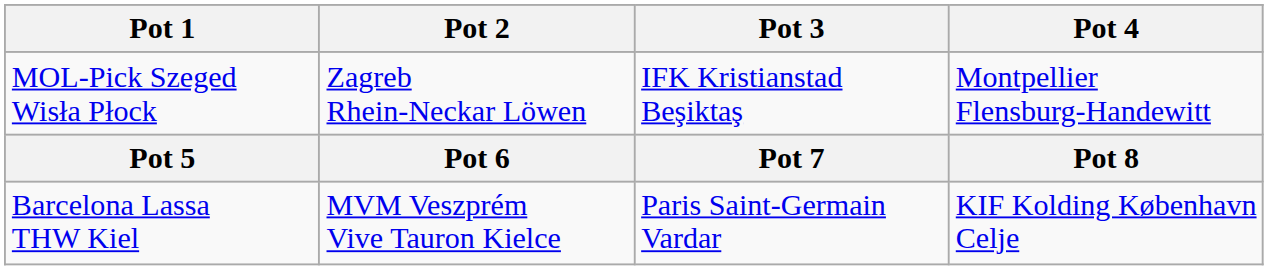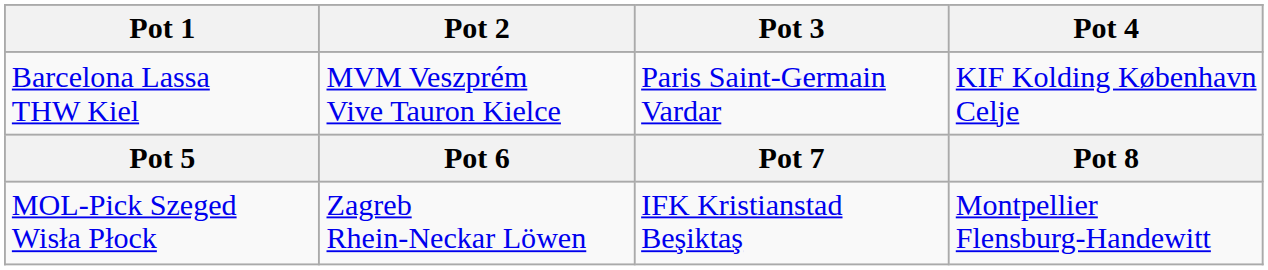 <table class="wikitable">
 <tr>
 <th style="width:25%;">Pot 1</th>
 <th style="width:25%;">Pot 2</th>
 <th style="width:25%;">Pot 3</th>
 <th style="width:25%;">Pot 4</th>
 </tr>
 <tr>
-<td valign="top"> <a href='#'>MOL-Pick Szeged</a><br> <a href='#'>Wisła Płock</a></td>
-<td valign="top"> <a href='#'>Zagreb</a><br> <a href='#'>Rhein-Neckar Löwen</a></td>
-<td valign="top"> <a href='#'>IFK Kristianstad</a><br> <a href='#'>Beşiktaş</a></td>
-<td valign="top"> <a href='#'>Montpellier</a><br> <a href='#'>Flensburg-Handewitt</a></td>
+<td valign="top"> <a href='#'>Barcelona Lassa</a><br> <a href='#'>THW Kiel</a></td>
+<td valign="top"> <a href='#'>MVM Veszprém</a><br> <a href='#'>Vive Tauron Kielce</a></td>
+<td valign="top"> <a href='#'>Paris Saint-Germain</a><br> <a href='#'>Vardar</a></td>
+<td valign="top"> <a href='#'>KIF Kolding København</a><br> <a href='#'>Celje</a></td>
 </tr>
 <tr>
 <th>Pot 5</th>
 <th>Pot 6</th>
 <th>Pot 7</th>
 <th>Pot 8</th>
 </tr>
 <tr>
-<td valign="top"> <a href='#'>Barcelona Lassa</a><br> <a href='#'>THW Kiel</a></td>
-<td valign="top"> <a href='#'>MVM Veszprém</a><br> <a href='#'>Vive Tauron Kielce</a></td>
-<td valign="top"> <a href='#'>Paris Saint-Germain</a><br> <a href='#'>Vardar</a></td>
-<td valign="top"> <a href='#'>KIF Kolding København</a><br> <a href='#'>Celje</a></td>
+<td valign="top"> <a href='#'>MOL-Pick Szeged</a><br> <a href='#'>Wisła Płock</a></td>
+<td valign="top"> <a href='#'>Zagreb</a><br> <a href='#'>Rhein-Neckar Löwen</a></td>
+<td valign="top"> <a href='#'>IFK Kristianstad</a><br> <a href='#'>Beşiktaş</a></td>
+<td valign="top"> <a href='#'>Montpellier</a><br> <a href='#'>Flensburg-Handewitt</a></td>
 </tr>
 </table>
